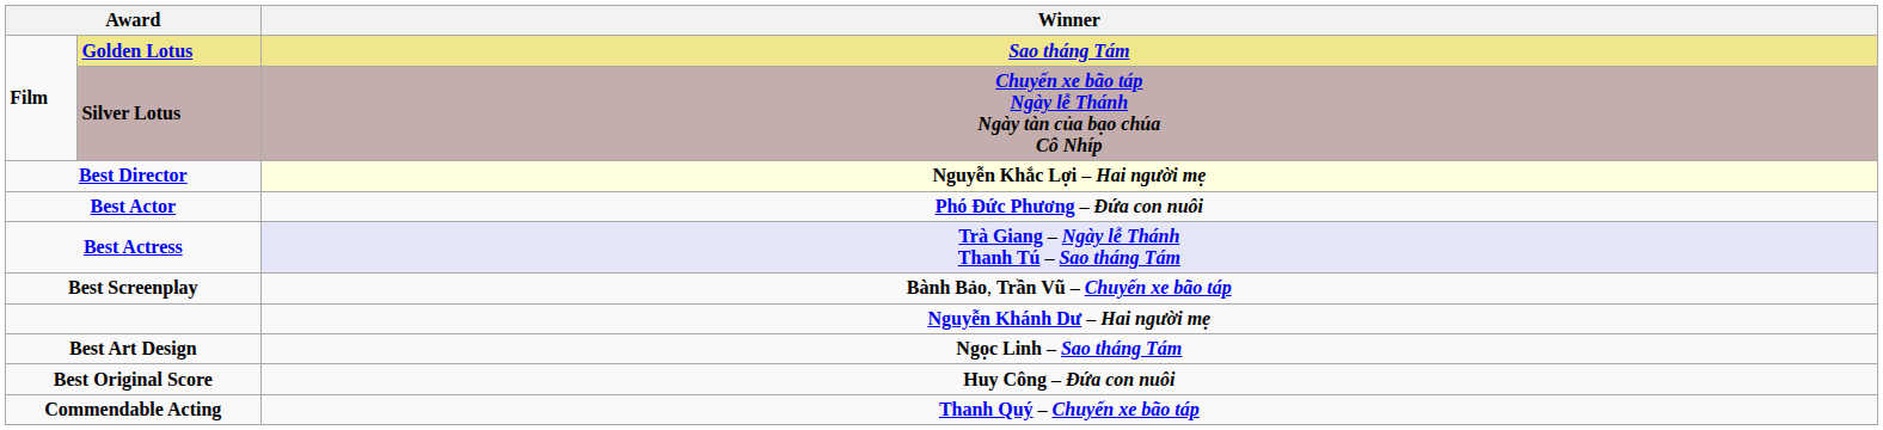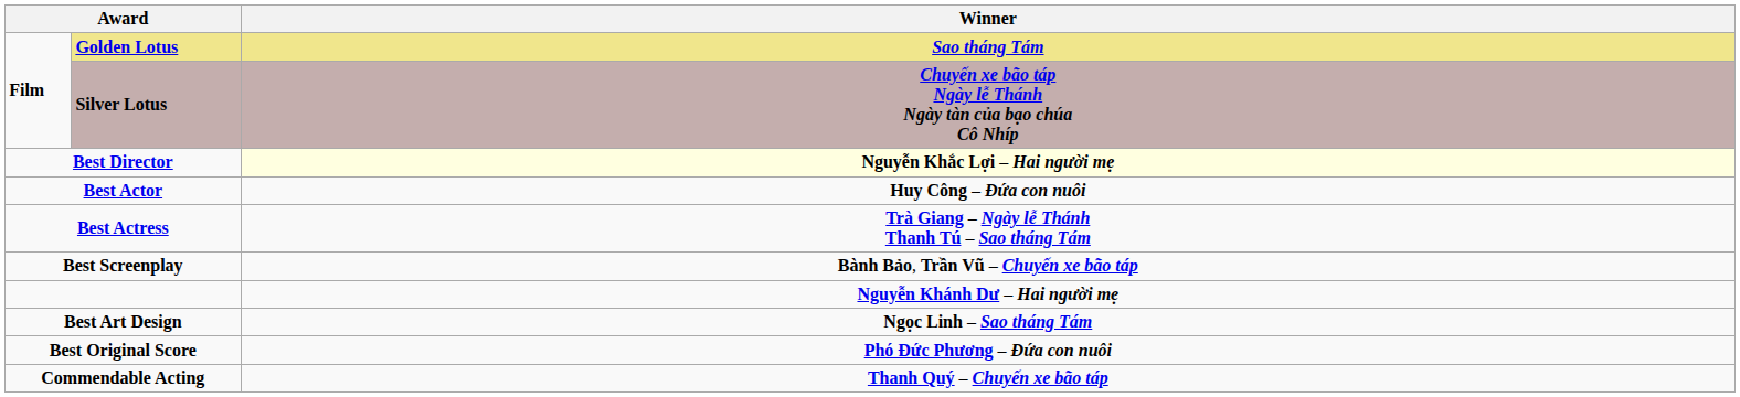 <table class=wikitable>
 <tr>
 <th width="12%" colspan="2">Award</th>
 <th width="76%">Winner</th>
 </tr>
 <tr>
 <td rowspan="2"><strong>Film</strong></td>
 <td style="background:#F0E68C"><strong><a href='#'>Golden Lotus</a></strong></td>
 <td style="background:#F0E68C" align=center><strong><em><a href='#'>Sao tháng Tám</a></em></strong></td>
 </tr>
 <tr>
 <td style="background:#C4AEAD"><strong>Silver Lotus</strong></td>
 <td style="background:#C4AEAD" align=center><strong><em><a href='#'>Chuyến xe bão táp</a></em></strong><br><strong><em><a href='#'>Ngày lễ Thánh</a></em></strong><br><strong><em>Ngày tàn của bạo chúa</em></strong><br><strong><em>Cô Nhíp</em></strong></td>
 </tr>
 <tr>
 <td colspan="2" align=center><strong><a href='#'>Best Director</a></strong></td>
 <td align=center style="background: lightyellow;"><strong>Nguyễn Khắc Lợi</strong> – <strong><em>Hai người mẹ</em></strong></td>
 </tr>
 <tr>
 <td colspan="2" align=center><strong><a href='#'>Best Actor</a></strong></td>
-<td align=center><strong><a href='#'>Phó Đức Phương</a></strong> – <strong><em>Đứa con nuôi</em></strong></td>
+<td align=center><strong>Huy Công</strong> – <strong><em>Đứa con nuôi</em></strong></td>
 </tr>
 <tr>
 <td colspan="2" align=center><strong><a href='#'>Best Actress</a></strong></td>
-<td align=center style="background: lavender;"><strong><a href='#'>Trà Giang</a></strong> – <strong><em><a href='#'>Ngày lễ Thánh</a></em></strong><br><strong><a href='#'>Thanh Tú</a></strong> – <strong><em><a href='#'>Sao tháng Tám</a></em></strong></td>
+<td align=center><strong><a href='#'>Trà Giang</a></strong> – <strong><em><a href='#'>Ngày lễ Thánh</a></em></strong><br><strong><a href='#'>Thanh Tú</a></strong> – <strong><em><a href='#'>Sao tháng Tám</a></em></strong></td>
 </tr>
 <tr>
 <td colspan="2" align=center><strong>Best Screenplay</strong></td>
 <td align=center><strong>Bành Bảo</strong>, <strong>Trần Vũ</strong> – <strong><em><a href='#'>Chuyến xe bão táp</a></em></strong></td>
 </tr>
 <tr>
 <td colspan="2" align=center><strong></strong></td>
 <td align=center><strong><a href='#'>Nguyễn Khánh Dư</a></strong> – <strong><em>Hai người mẹ</em></strong></td>
 </tr>
 <tr>
 <td colspan="2" align=center><strong>Best Art Design</strong></td>
 <td align=center><strong>Ngọc Linh</strong> – <strong><em><a href='#'>Sao tháng Tám</a></em></strong></td>
 </tr>
 <tr>
 <td colspan="2" align=center><strong>Best Original Score</strong></td>
-<td align=center><strong>Huy Công</strong> – <strong><em>Đứa con nuôi</em></strong></td>
+<td align=center><strong><a href='#'>Phó Đức Phương</a></strong> – <strong><em>Đứa con nuôi</em></strong></td>
 </tr>
 <tr>
 <td colspan="2" align=center><strong>Commendable Acting</strong></td>
 <td align=center><strong><a href='#'>Thanh Quý</a></strong> – <strong><em><a href='#'>Chuyến xe bão táp</a></em></strong></td>
 </tr>
 </table>
